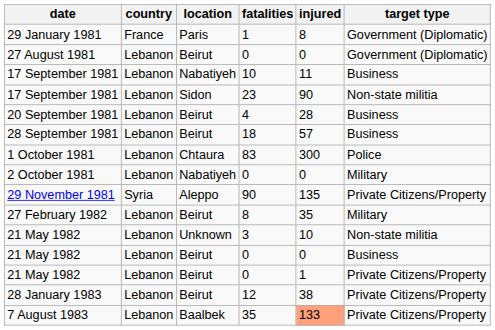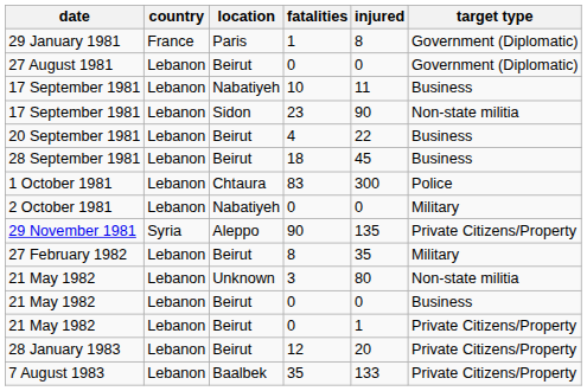 <table class="wikitable">
 <tr>
 <th>date</th>
 <th>country</th>
 <th>location</th>
 <th>fatalities</th>
 <th>injured</th>
 <th>target type</th>
 </tr>
 <tr>
 <td>29 January 1981</td>
 <td>France</td>
 <td>Paris</td>
 <td>1</td>
 <td>8</td>
 <td>Government (Diplomatic)</td>
 </tr>
 <tr>
 <td>27 August 1981</td>
 <td>Lebanon</td>
 <td>Beirut</td>
 <td>0</td>
 <td>0</td>
 <td>Government (Diplomatic)</td>
 </tr>
 <tr>
 <td>17 September 1981</td>
 <td>Lebanon</td>
 <td>Nabatiyeh</td>
 <td>10</td>
 <td>11</td>
 <td>Business</td>
 </tr>
 <tr>
 <td>17 September 1981</td>
 <td>Lebanon</td>
 <td>Sidon</td>
 <td>23</td>
 <td>90</td>
 <td>Non-state militia</td>
 </tr>
 <tr>
 <td>20 September 1981</td>
 <td>Lebanon</td>
 <td>Beirut</td>
 <td>4</td>
-<td>28</td>
+<td>22</td>
 <td>Business</td>
 </tr>
 <tr>
 <td>28 September 1981</td>
 <td>Lebanon</td>
 <td>Beirut</td>
 <td>18</td>
-<td>57</td>
+<td>45</td>
 <td>Business</td>
 </tr>
 <tr>
 <td>1 October 1981</td>
 <td>Lebanon</td>
 <td>Chtaura</td>
 <td>83</td>
 <td>300</td>
 <td>Police</td>
 </tr>
 <tr>
 <td>2 October 1981</td>
 <td>Lebanon</td>
 <td>Nabatiyeh</td>
 <td>0</td>
 <td>0</td>
 <td>Military</td>
 </tr>
 <tr>
 <td><a href='#'>29 November 1981</a></td>
 <td>Syria</td>
 <td>Aleppo</td>
 <td>90</td>
 <td>135</td>
 <td>Private Citizens/Property</td>
 </tr>
 <tr>
 <td>27 February 1982</td>
 <td>Lebanon</td>
 <td>Beirut</td>
 <td>8</td>
 <td>35</td>
 <td>Military</td>
 </tr>
 <tr>
 <td>21 May 1982</td>
 <td>Lebanon</td>
 <td>Unknown</td>
 <td>3</td>
-<td>10</td>
+<td>80</td>
 <td>Non-state militia</td>
 </tr>
 <tr>
 <td>21 May 1982</td>
 <td>Lebanon</td>
 <td>Beirut</td>
 <td>0</td>
 <td>0</td>
 <td>Business</td>
 </tr>
 <tr>
 <td>21 May 1982</td>
 <td>Lebanon</td>
 <td>Beirut</td>
 <td>0</td>
 <td>1</td>
 <td>Private Citizens/Property</td>
 </tr>
 <tr>
 <td>28 January 1983</td>
 <td>Lebanon</td>
 <td>Beirut</td>
 <td>12</td>
-<td>38</td>
+<td>20</td>
 <td>Private Citizens/Property</td>
 </tr>
 <tr>
 <td>7 August 1983</td>
 <td>Lebanon</td>
 <td>Baalbek</td>
 <td>35</td>
-<td style="background: lightsalmon;">133</td>
+<td>133</td>
 <td>Private Citizens/Property</td>
 </tr>
 </table>
